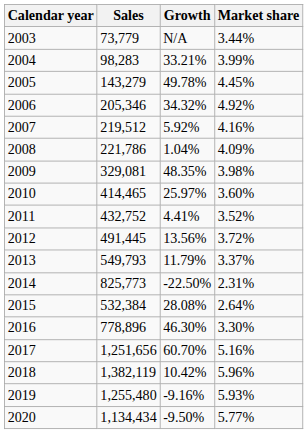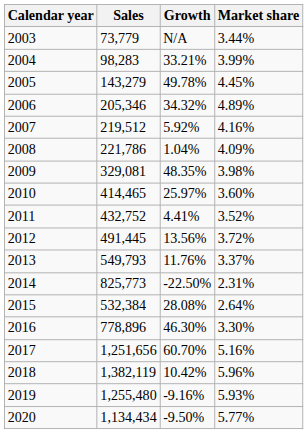 <table class="wikitable">
 <tr>
 <th>Calendar year</th>
 <th>Sales</th>
 <th>Growth</th>
 <th>Market share</th>
 </tr>
 <tr>
 <td>2003</td>
 <td>73,779</td>
 <td>N/A</td>
 <td> 3.44%</td>
 </tr>
 <tr>
 <td>2004</td>
 <td>98,283</td>
 <td> 33.21%</td>
 <td> 3.99%</td>
 </tr>
 <tr>
 <td>2005</td>
 <td>143,279</td>
 <td> 49.78%</td>
 <td> 4.45%</td>
 </tr>
 <tr>
 <td>2006</td>
 <td>205,346</td>
 <td> 34.32%</td>
-<td> 4.92%</td>
+<td> 4.89%</td>
 </tr>
 <tr>
 <td>2007</td>
 <td>219,512</td>
 <td> 5.92%</td>
 <td> 4.16%</td>
 </tr>
 <tr>
 <td>2008</td>
 <td>221,786</td>
 <td> 1.04%</td>
 <td> 4.09%</td>
 </tr>
 <tr>
 <td>2009</td>
 <td>329,081</td>
 <td> 48.35%</td>
 <td> 3.98%</td>
 </tr>
 <tr>
 <td>2010</td>
 <td>414,465</td>
 <td> 25.97%</td>
 <td> 3.60%</td>
 </tr>
 <tr>
 <td>2011</td>
 <td>432,752</td>
 <td> 4.41%</td>
 <td> 3.52%</td>
 </tr>
 <tr>
 <td>2012</td>
 <td>491,445</td>
 <td> 13.56%</td>
 <td> 3.72%</td>
 </tr>
 <tr>
 <td>2013</td>
 <td>549,793</td>
-<td> 11.79%</td>
+<td> 11.76%</td>
 <td> 3.37%</td>
 </tr>
 <tr>
 <td>2014</td>
 <td>825,773</td>
 <td> -22.50%</td>
 <td> 2.31%</td>
 </tr>
 <tr>
 <td>2015</td>
 <td>532,384</td>
 <td> 28.08%</td>
 <td> 2.64%</td>
 </tr>
 <tr>
 <td>2016</td>
 <td>778,896</td>
 <td> 46.30%</td>
 <td> 3.30%</td>
 </tr>
 <tr>
 <td>2017</td>
 <td>1,251,656</td>
 <td> 60.70%</td>
 <td> 5.16%</td>
 </tr>
 <tr>
 <td>2018</td>
 <td>1,382,119</td>
 <td> 10.42%</td>
 <td> 5.96%</td>
 </tr>
 <tr>
 <td>2019</td>
 <td>1,255,480</td>
 <td> -9.16%</td>
 <td> 5.93%</td>
 </tr>
 <tr>
 <td>2020</td>
 <td>1,134,434</td>
 <td> -9.50%</td>
 <td> 5.77%</td>
 </tr>
 </table>
